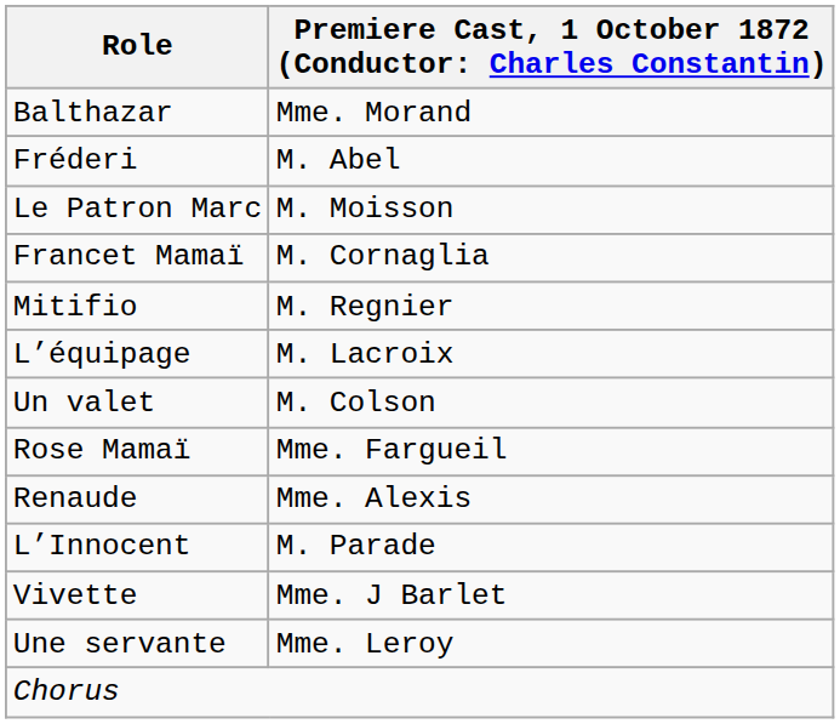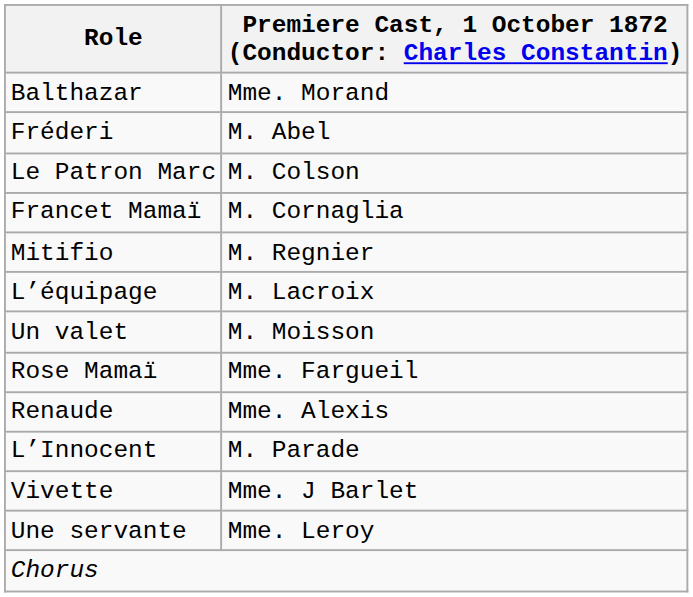 <table class="wikitable">
 <tr>
 <th>Role</th>
 <th>Premiere Cast, 1 October 1872<br>(Conductor: <a href='#'>Charles Constantin</a>)</th>
 </tr>
 <tr>
 <td>Balthazar</td>
 <td>Mme. Morand</td>
 </tr>
 <tr>
 <td>Fréderi</td>
 <td>M. Abel</td>
 </tr>
 <tr>
 <td>Le Patron Marc</td>
-<td>M. Moisson</td>
+<td>M. Colson</td>
 </tr>
 <tr>
 <td>Francet Mamaï</td>
 <td>M. Cornaglia</td>
 </tr>
 <tr>
 <td>Mitifio</td>
 <td>M. Regnier</td>
 </tr>
 <tr>
 <td>L’équipage</td>
 <td>M. Lacroix</td>
 </tr>
 <tr>
 <td>Un valet</td>
-<td>M. Colson</td>
+<td>M. Moisson</td>
 </tr>
 <tr>
 <td>Rose Mamaï</td>
 <td>Mme. Fargueil</td>
 </tr>
 <tr>
 <td>Renaude</td>
 <td>Mme. Alexis</td>
 </tr>
 <tr>
 <td>L’Innocent</td>
 <td>M. Parade</td>
 </tr>
 <tr>
 <td>Vivette</td>
 <td>Mme. J Barlet</td>
 </tr>
 <tr>
 <td>Une servante</td>
 <td>Mme. Leroy</td>
 </tr>
 <tr>
 <td colspan="2"><em>Chorus</em></td>
 </tr>
 </table>
